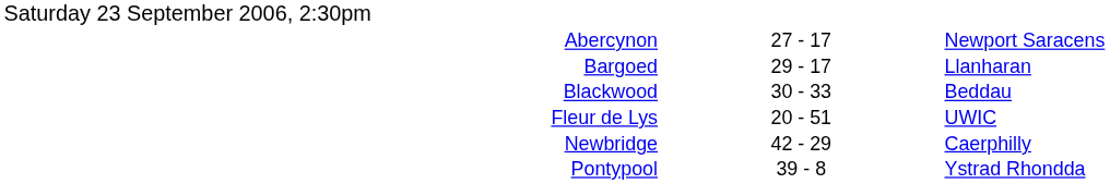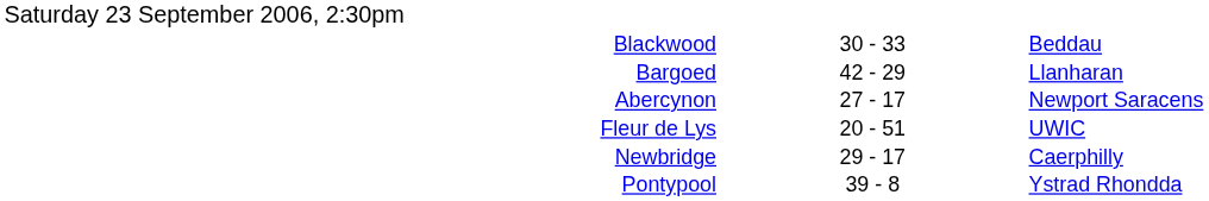 <table style="width:70%;" cellspacing="1">
 <tr>
 <th width=35%></th>
 <th width=15%></th>
 <th></th>
 </tr>
 <tr>
 <td>Saturday 23 September 2006, 2:30pm</td>
 </tr>
 <tr style=font-size:90%>
+<td align=right><a href='#'>Blackwood</a></td>
+<td align=center>30 - 33</td>
+<td><a href='#'>Beddau</a></td>
+</tr>
+<tr style=font-size:90%>
+<td align=right><a href='#'>Bargoed</a></td>
+<td align=center>42 - 29</td>
+<td><a href='#'>Llanharan</a></td>
+</tr>
+<tr style=font-size:90%>
 <td align=right><a href='#'>Abercynon</a></td>
 <td align=center>27 - 17</td>
 <td><a href='#'>Newport Saracens</a></td>
-</tr>
-<tr style=font-size:90%>
-<td align=right><a href='#'>Bargoed</a></td>
-<td align=center>29 - 17</td>
-<td><a href='#'>Llanharan</a></td>
-</tr>
-<tr style=font-size:90%>
-<td align=right><a href='#'>Blackwood</a></td>
-<td align=center>30 - 33</td>
-<td><a href='#'>Beddau</a></td>
 </tr>
 <tr style=font-size:90%>
 <td align=right><a href='#'>Fleur de Lys</a></td>
 <td align=center>20 - 51</td>
 <td><a href='#'>UWIC</a></td>
 </tr>
 <tr style=font-size:90%>
 <td align=right><a href='#'>Newbridge</a></td>
-<td align=center>42 - 29</td>
+<td align=center>29 - 17</td>
 <td><a href='#'>Caerphilly</a></td>
 </tr>
 <tr style=font-size:90%>
 <td align=right><a href='#'>Pontypool</a></td>
 <td align=center>39 - 8</td>
 <td><a href='#'>Ystrad Rhondda</a></td>
 </tr>
 </table>
